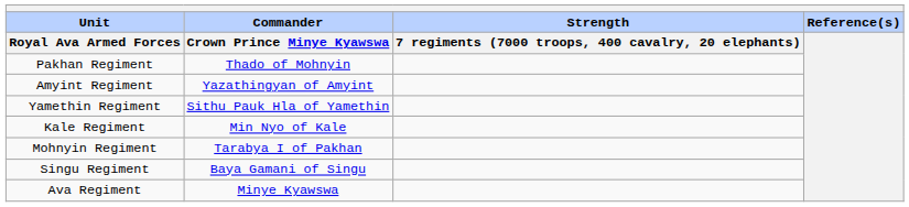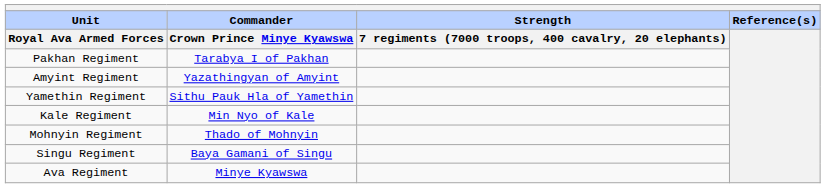 <table class="wikitable collapsible" style="min-width:60em; margin:0.3em auto; font-size:88%;">
 <tr>
 <th colspan=5></th>
 </tr>
 <tr>
 <th style="background-color:#B9D1FF">Unit</th>
 <th style="background-color:#B9D1FF">Commander</th>
 <th style="background-color:#B9D1FF">Strength</th>
 <th style="background-color:#B9D1FF">Reference(s)</th>
 </tr>
 <tr>
 <th colspan="1">Royal Ava Armed Forces</th>
 <th colspan="1">Crown Prince <a href='#'>Minye Kyawswa</a></th>
 <th colspan="1">7 regiments (7000 troops, 400 cavalry, 20 elephants)</th>
 <th rowspan="8"></th>
 </tr>
 <tr>
 <td align="center">Pakhan Regiment</td>
-<td align="center"><a href='#'>Thado of Mohnyin</a></td>
+<td align="center"><a href='#'>Tarabya I of Pakhan</a></td>
 <td align="center"></td>
 </tr>
 <tr>
 <td align="center">Amyint Regiment</td>
 <td align="center"><a href='#'>Yazathingyan of Amyint</a></td>
 <td align="center"></td>
 </tr>
 <tr>
 <td align="center">Yamethin Regiment</td>
 <td align="center"><a href='#'>Sithu Pauk Hla of Yamethin</a></td>
 <td align="center"></td>
 </tr>
 <tr>
 <td align="center">Kale Regiment</td>
 <td align="center"><a href='#'>Min Nyo of Kale</a></td>
 <td align="center"></td>
 </tr>
 <tr>
 <td align="center">Mohnyin Regiment</td>
-<td align="center"><a href='#'>Tarabya I of Pakhan</a></td>
+<td align="center"><a href='#'>Thado of Mohnyin</a></td>
 <td align="center"></td>
 </tr>
 <tr>
 <td align="center">Singu Regiment</td>
 <td align="center"><a href='#'>Baya Gamani of Singu</a></td>
 <td align="center"></td>
 </tr>
 <tr>
 <td align="center">Ava Regiment</td>
 <td align="center"><a href='#'>Minye Kyawswa</a></td>
 <td align="center"></td>
 </tr>
 </table>
